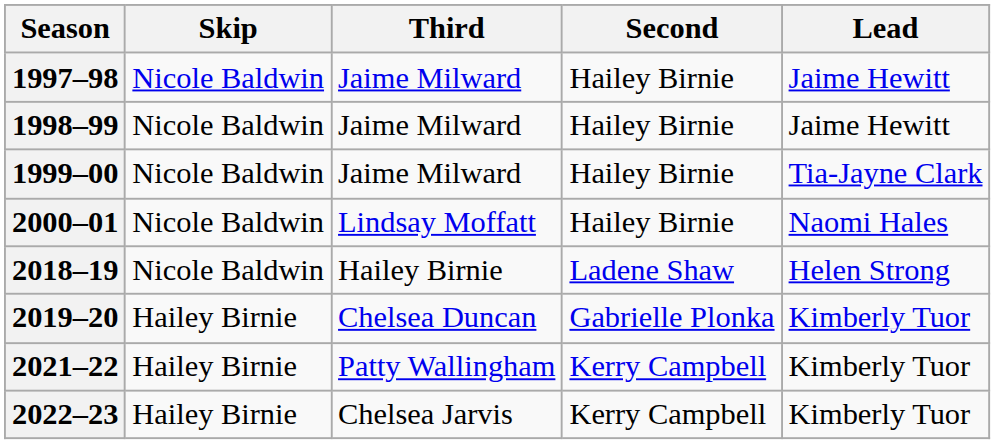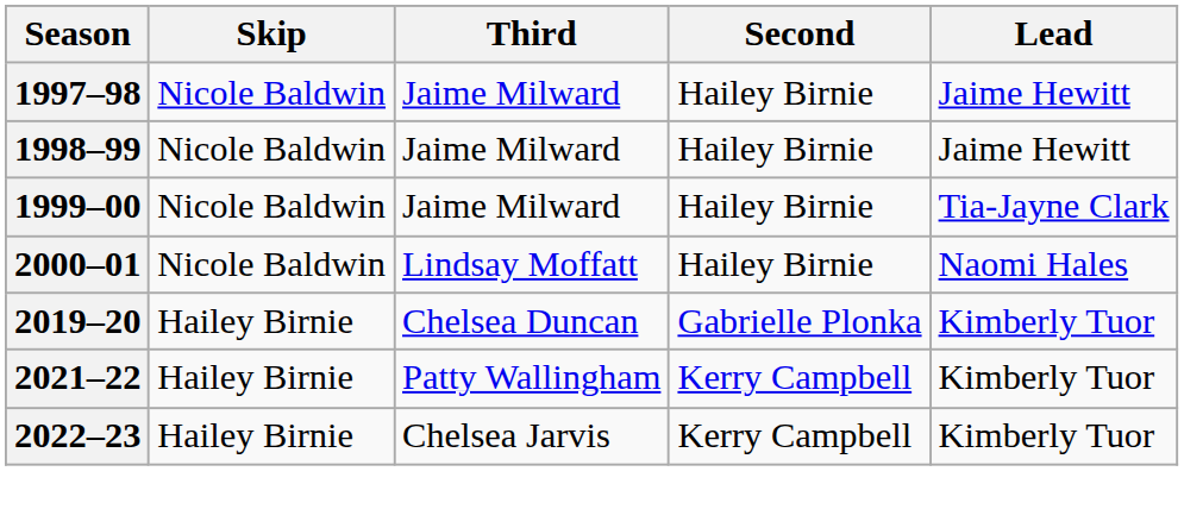 <table class="wikitable">
 <tr>
 <th scope="col">Season</th>
 <th scope="col">Skip</th>
 <th scope="col">Third</th>
 <th scope="col">Second</th>
 <th scope="col">Lead</th>
 </tr>
 <tr>
 <th scope="row">1997–98</th>
 <td><a href='#'>Nicole Baldwin</a></td>
 <td><a href='#'>Jaime Milward</a></td>
 <td>Hailey Birnie</td>
 <td><a href='#'>Jaime Hewitt</a></td>
 </tr>
 <tr>
 <th scope="row">1998–99</th>
 <td>Nicole Baldwin</td>
 <td>Jaime Milward</td>
 <td>Hailey Birnie</td>
 <td>Jaime Hewitt</td>
 </tr>
 <tr>
 <th scope="row">1999–00</th>
 <td>Nicole Baldwin</td>
 <td>Jaime Milward</td>
 <td>Hailey Birnie</td>
 <td><a href='#'>Tia-Jayne Clark</a></td>
 </tr>
 <tr>
 <th scope="row">2000–01</th>
 <td>Nicole Baldwin</td>
 <td><a href='#'>Lindsay Moffatt</a></td>
 <td>Hailey Birnie</td>
 <td><a href='#'>Naomi Hales</a></td>
 </tr>
 <tr>
-<th scope="row">2018–19</th>
-<td>Nicole Baldwin</td>
-<td>Hailey Birnie</td>
-<td><a href='#'>Ladene Shaw</a></td>
-<td><a href='#'>Helen Strong</a></td>
-</tr>
-<tr>
 <th scope="row">2019–20</th>
 <td>Hailey Birnie</td>
 <td><a href='#'>Chelsea Duncan</a></td>
 <td><a href='#'>Gabrielle Plonka</a></td>
 <td><a href='#'>Kimberly Tuor</a></td>
 </tr>
 <tr>
 <th scope="row">2021–22</th>
 <td>Hailey Birnie</td>
 <td><a href='#'>Patty Wallingham</a></td>
 <td><a href='#'>Kerry Campbell</a></td>
 <td>Kimberly Tuor</td>
 </tr>
 <tr>
 <th scope="row">2022–23</th>
 <td>Hailey Birnie</td>
 <td>Chelsea Jarvis</td>
 <td>Kerry Campbell</td>
 <td>Kimberly Tuor</td>
 </tr>
 </table>
